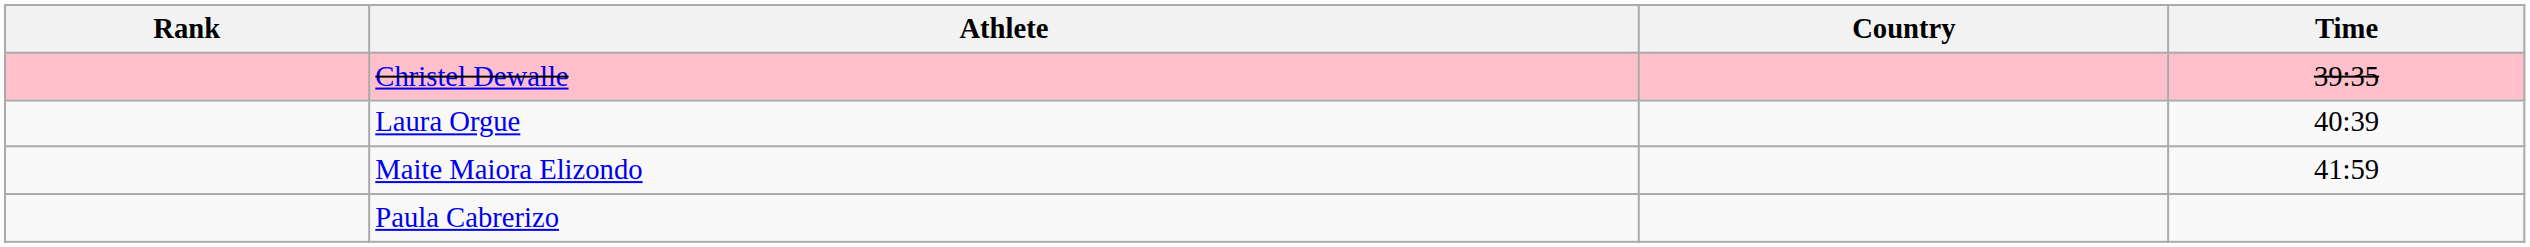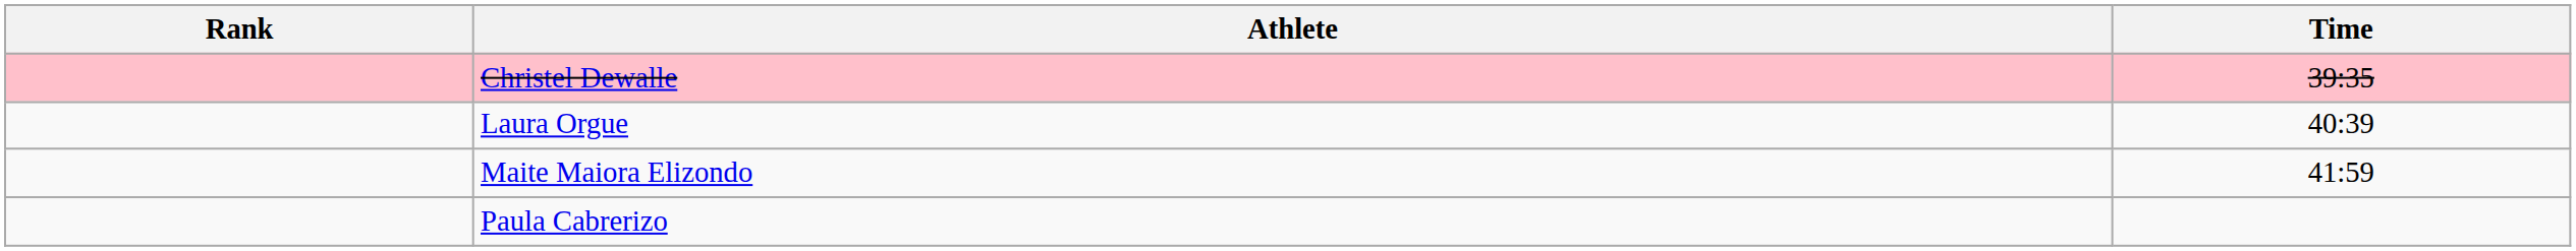 <table class="wikitable" width=80% style="font-size:90%; text-align:center;">
 <tr>
 <th>Rank</th>
 <th>Athlete</th>
-<th>Country</th>
 <th>Time</th>
 </tr>
 <tr bgcolor=pink>
 <td></td>
 <td align=left><del><a href='#'>Christel Dewalle</a></del></td>
-<td align=left><del></del></td>
 <td><del>39:35</del></td>
 </tr>
 <tr>
 <td></td>
 <td align=left><a href='#'>Laura Orgue</a></td>
-<td align=left></td>
 <td>40:39</td>
 </tr>
 <tr>
 <td></td>
 <td align=left><a href='#'>Maite Maiora Elizondo</a></td>
-<td align=left></td>
 <td>41:59</td>
 </tr>
 <tr>
 <td></td>
 <td align=left><a href='#'>Paula Cabrerizo</a></td>
-<td align=left></td>
 <td></td>
 </tr>
 </table>
